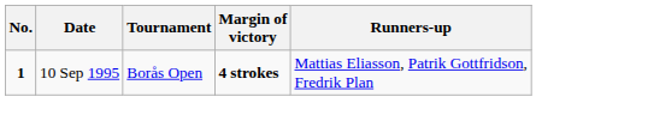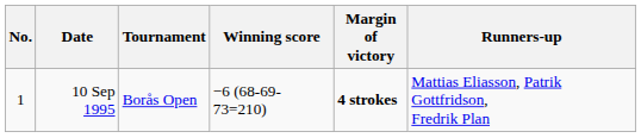 <table class="wikitable" style="font-size:95%;">
 <tr>
 <th>No.</th>
 <th>Date</th>
 <th>Tournament</th>
+<th>Winning score</th>
 <th>Margin of<br>victory</th>
 <th>Runners-up</th>
 </tr>
 <tr>
-<td align=center><strong>1</strong></td>
+<td align=center>1</td>
 <td align=right>10 Sep <a href='#'>1995</a></td>
 <td><a href='#'>Borås Open</a></td>
+<td>−6 (68-69-73=210)</td>
 <td><strong>4 strokes</strong></td>
 <td> <a href='#'>Mattias Eliasson</a>,  <a href='#'>Patrik Gottfridson</a>,<br> <a href='#'>Fredrik Plan</a></td>
 </tr>
 </table>
